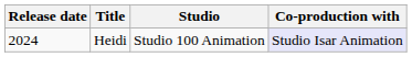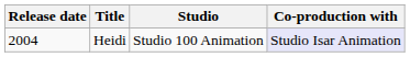 <table class="wikitable sortable">
 <tr>
 <th>Release date</th>
 <th>Title</th>
 <th>Studio</th>
 <th>Co-production with</th>
 </tr>
 <tr>
-<td>2024</td>
+<td>2004</td>
 <td>Heidi</td>
 <td>Studio 100 Animation</td>
 <td style="background: lavender;">Studio Isar Animation</td>
 </tr>
 </table>
